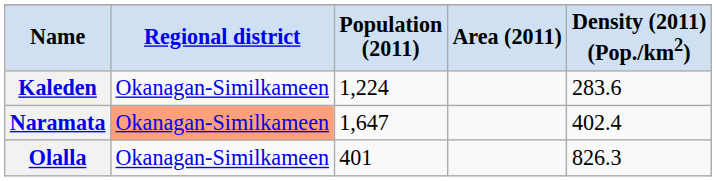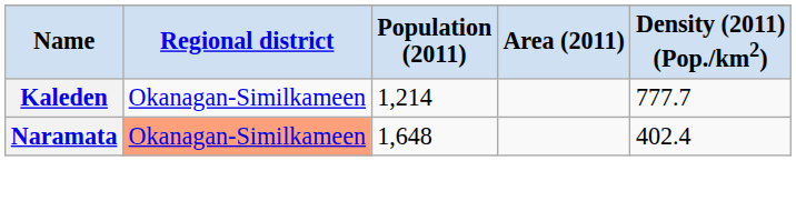 <table class="wikitable sortable plainrowheaders">
 <tr>
 </tr>
 <tr>
 <th scope="col" style="background-color:#CEE0F2;">Name</th>
 <th scope="col" style="background-color:#CEE0F2;"><a href='#'>Regional district</a></th>
 <th scope="col" style="background-color:#CEE0F2;">Population<br>(2011)</th>
 <th scope="col" style="background-color:#CEE0F2;">Area (2011)</th>
 <th scope="col" style="background-color:#CEE0F2;">Density (2011)<br>(Pop./km<sup>2</sup>)</th>
 </tr>
 <tr>
 <th scope="row"><a href='#'>Kaleden</a></th>
 <td><a href='#'>Okanagan-Similkameen</a></td>
-<td>1,224</td>
+<td>1,214</td>
 <td></td>
-<td>283.6</td>
+<td>777.7</td>
 </tr>
 <tr>
 <th scope="row"><a href='#'>Naramata</a></th>
 <td style="background: lightsalmon;"><a href='#'>Okanagan-Similkameen</a></td>
-<td>1,647</td>
+<td>1,648</td>
 <td></td>
 <td>402.4</td>
 </tr>
-<tr>
-<th scope="row"><a href='#'>Olalla</a></th>
-<td><a href='#'>Okanagan-Similkameen</a></td>
-<td>401</td>
-<td></td>
-<td>826.3</td>
-</tr>
 </table>
